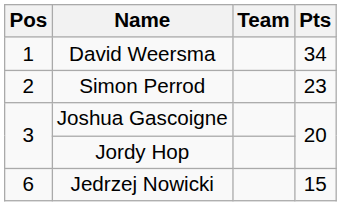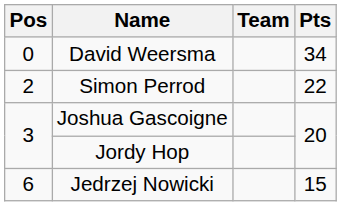 <table class="wikitable" style="text-align:center">
 <tr>
 <th>Pos</th>
 <th>Name</th>
 <th>Team</th>
 <th>Pts</th>
 </tr>
 <tr>
-<td>1</td>
+<td>0</td>
 <td>David Weersma</td>
 <td></td>
 <td>34</td>
 </tr>
 <tr>
 <td>2</td>
 <td>Simon Perrod</td>
 <td></td>
-<td>23</td>
+<td>22</td>
 </tr>
 <tr>
 <td rowspan=2>3</td>
 <td>Joshua Gascoigne</td>
 <td></td>
 <td rowspan=2>20</td>
 </tr>
 <tr>
 <td>Jordy Hop</td>
 <td></td>
 </tr>
 <tr>
 <td>6</td>
 <td>Jedrzej Nowicki</td>
 <td></td>
 <td>15</td>
 </tr>
 </table>
